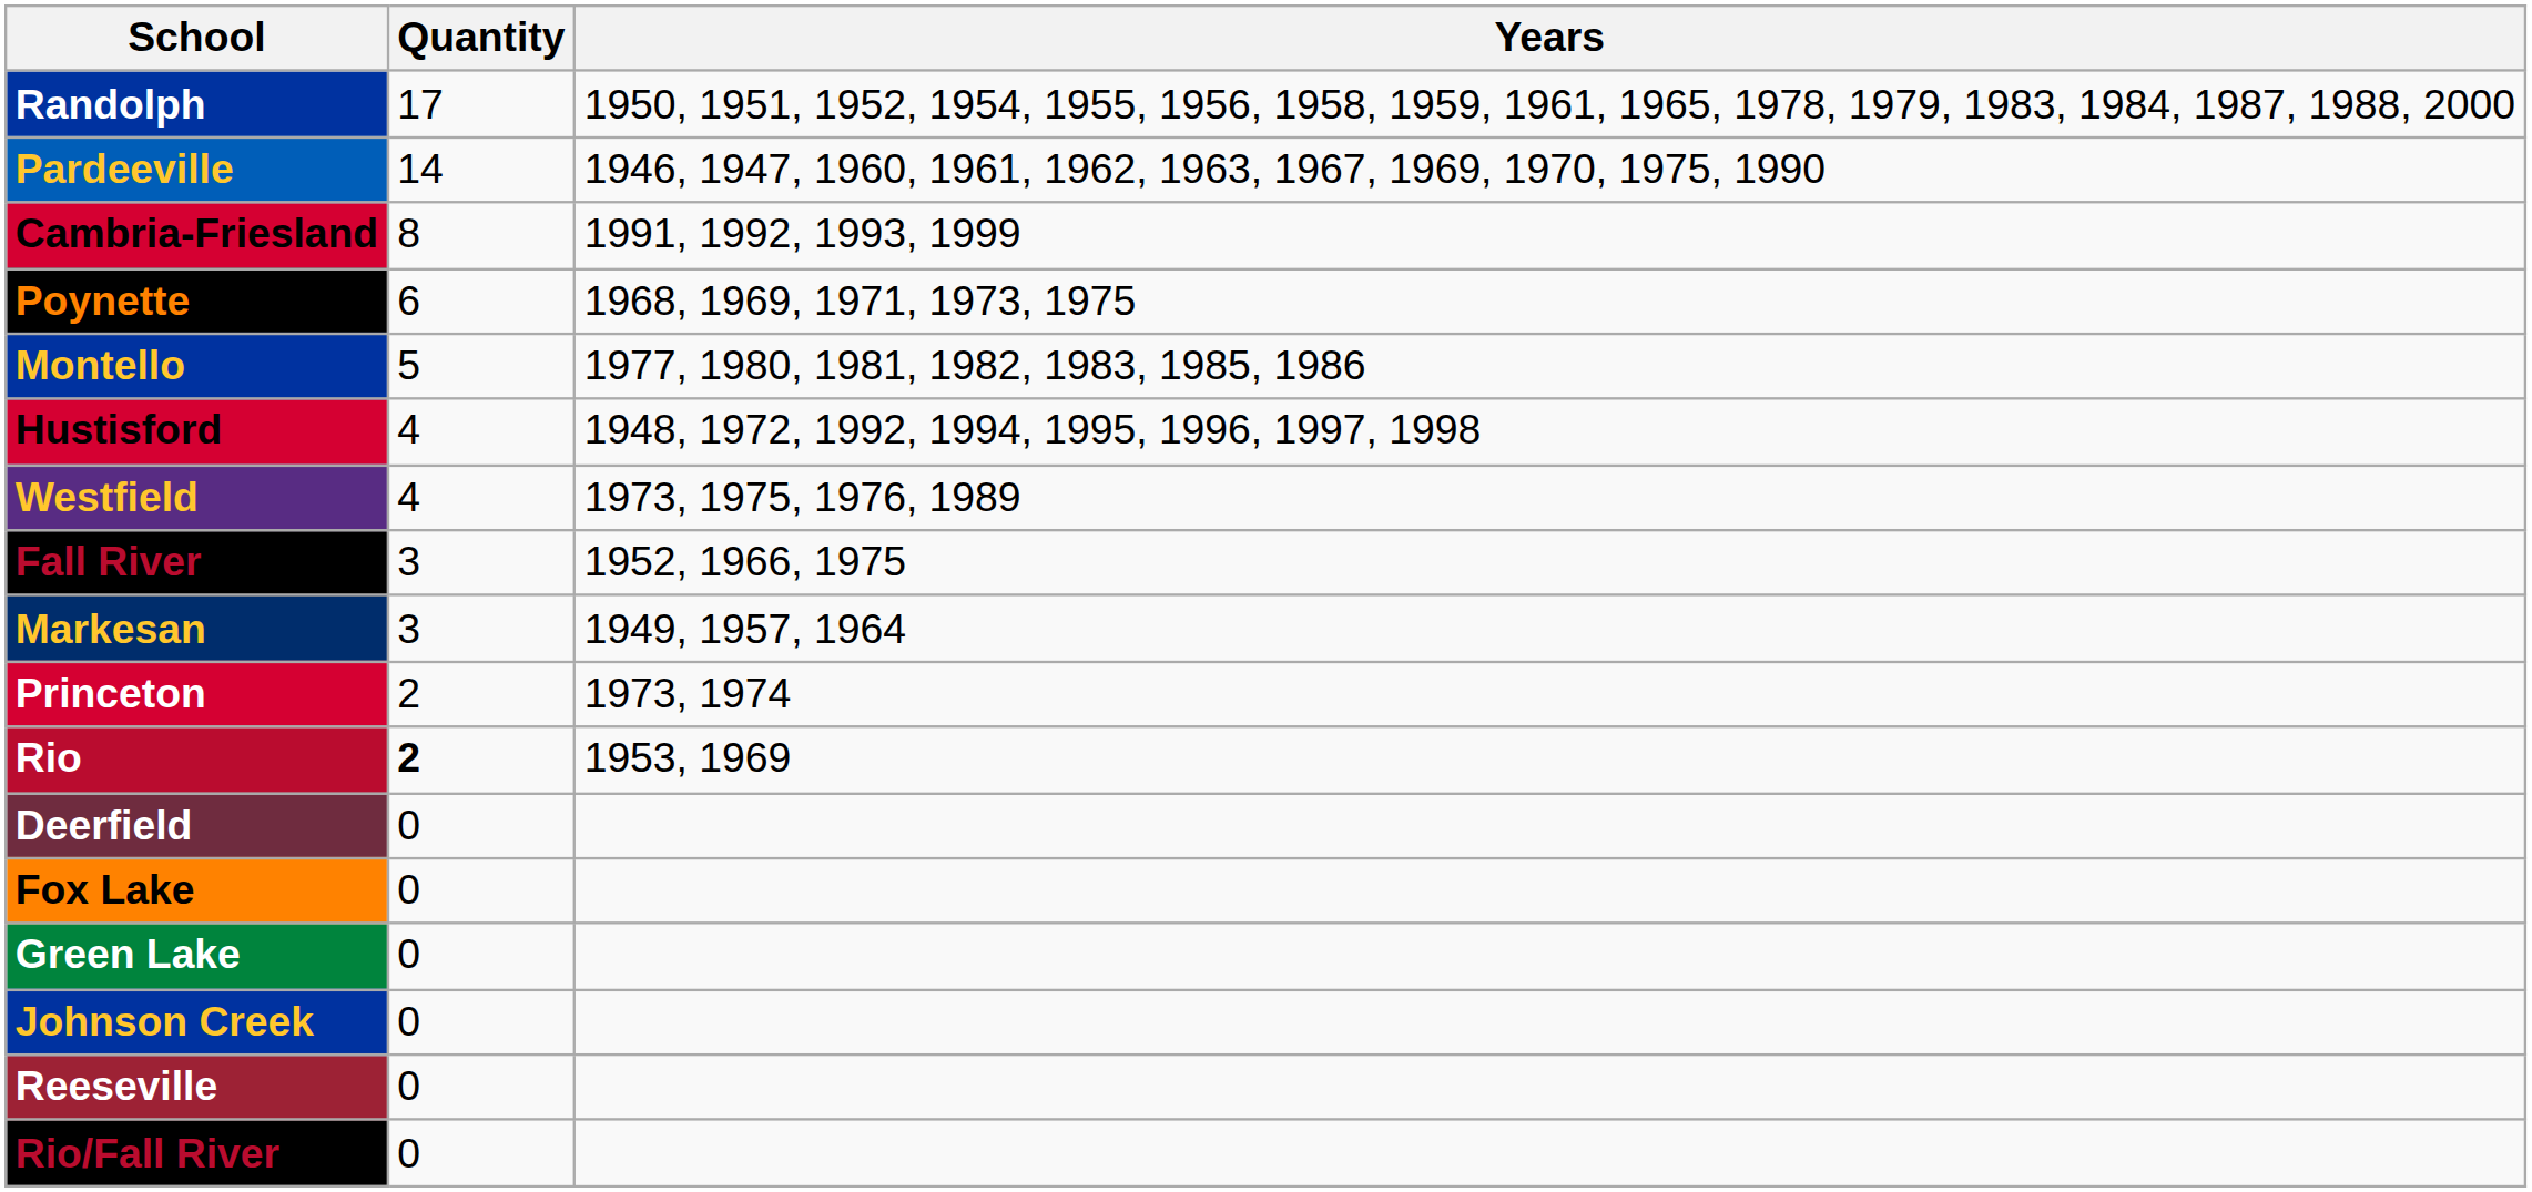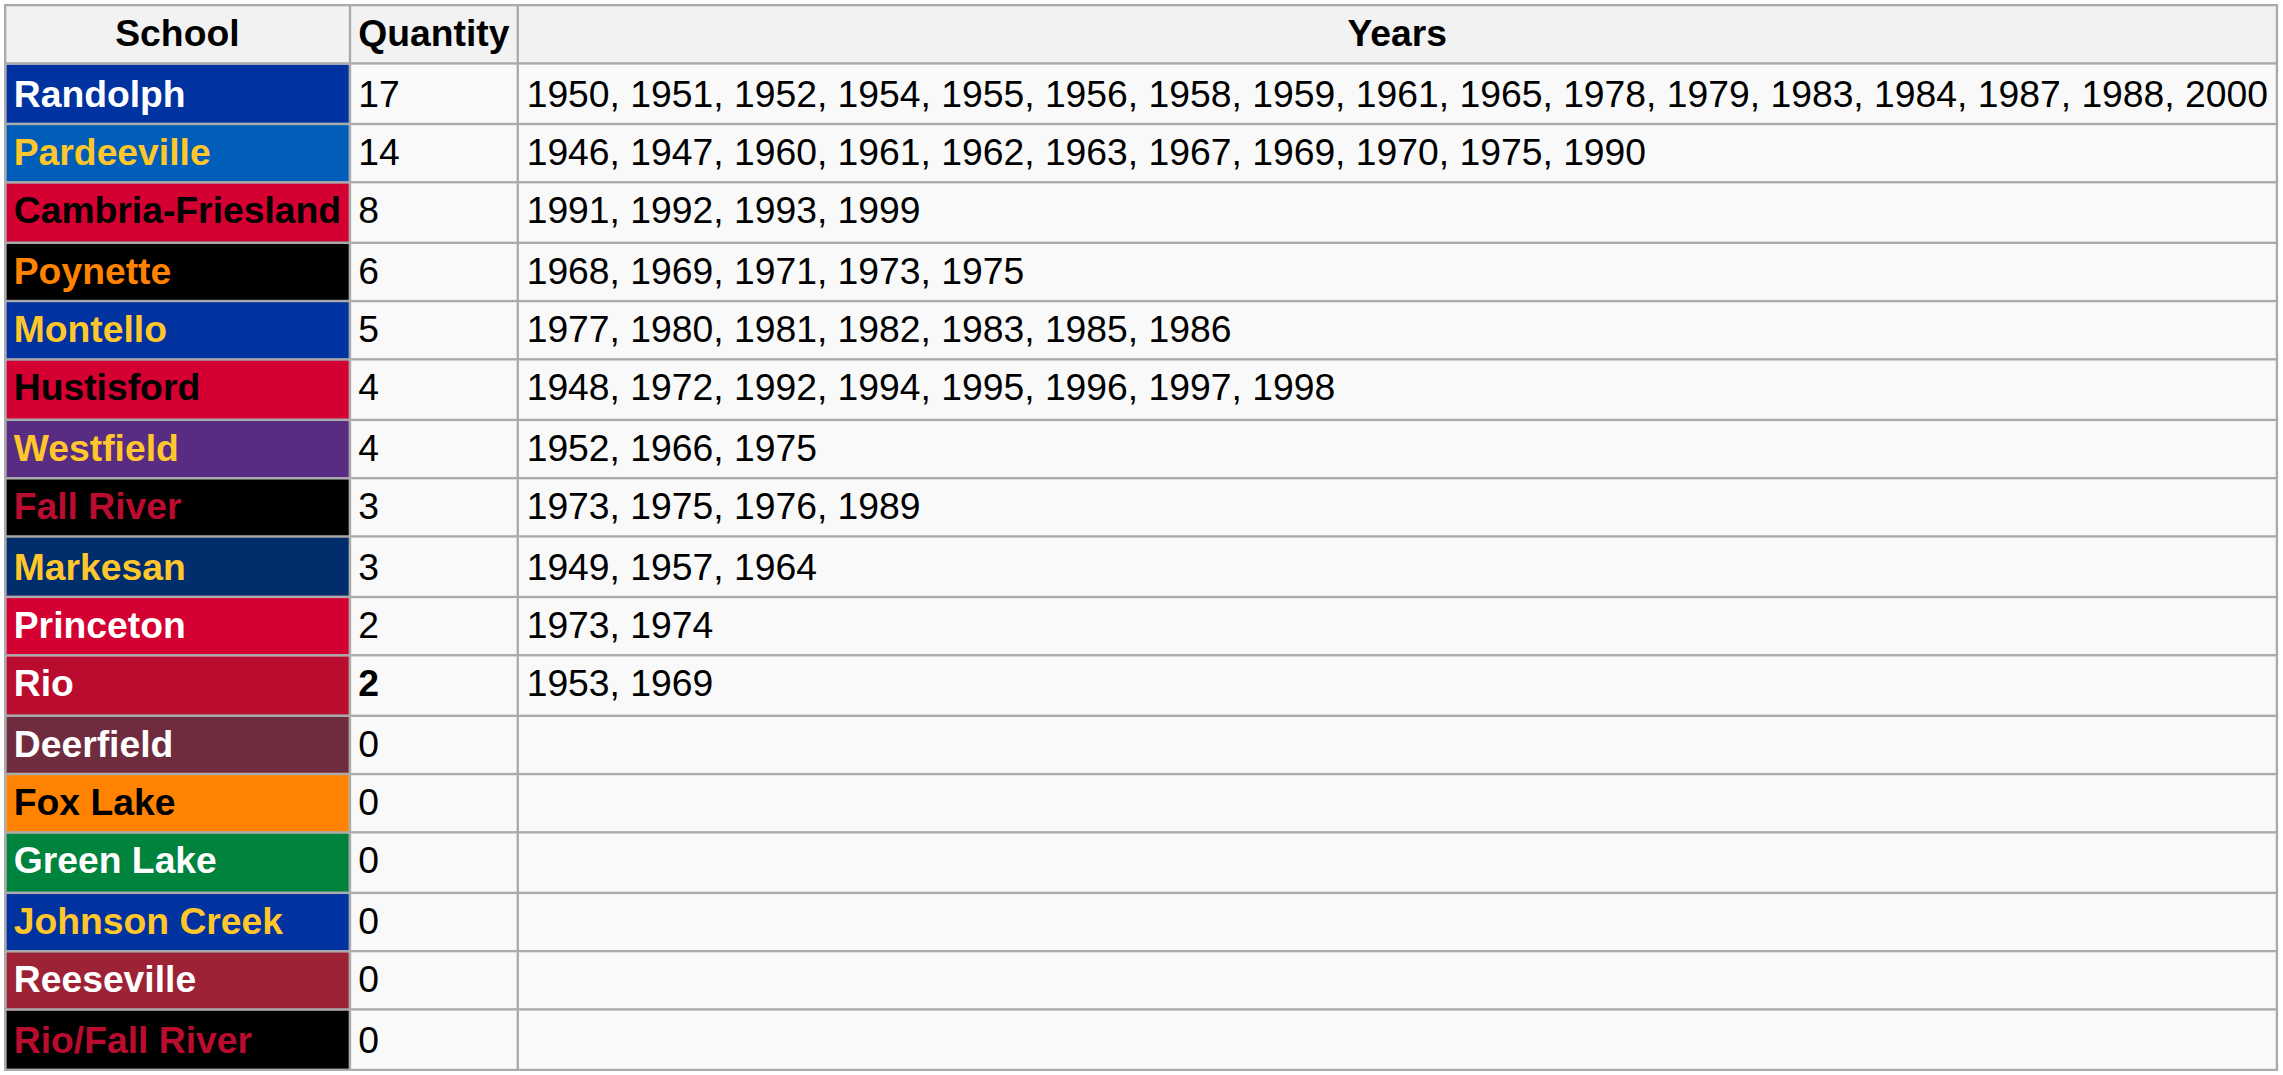 <table class="wikitable">
 <tr>
 <th>School</th>
 <th>Quantity</th>
 <th>Years</th>
 </tr>
 <tr>
 <td style="background: #0032a0; color: white"><strong>Randolph</strong></td>
 <td>17</td>
 <td>1950, 1951, 1952, 1954, 1955, 1956, 1958, 1959, 1961, 1965, 1978, 1979, 1983, 1984, 1987, 1988, 2000</td>
 </tr>
 <tr>
 <td style="background: #005eb8; color: #ffc72c"><strong>Pardeeville</strong></td>
 <td>14</td>
 <td>1946, 1947, 1960, 1961, 1962, 1963, 1967, 1969, 1970, 1975, 1990</td>
 </tr>
 <tr>
 <td style="background: #d50032; color: black"><strong>Cambria-Friesland</strong></td>
 <td>8</td>
 <td>1991, 1992, 1993, 1999</td>
 </tr>
 <tr>
 <td style="background: black; color: #ff8200"><strong>Poynette</strong></td>
 <td>6</td>
 <td>1968, 1969, 1971, 1973, 1975</td>
 </tr>
 <tr>
 <td style="background: #0032a0; color: #ffc72c"><strong>Montello</strong></td>
 <td>5</td>
 <td>1977, 1980, 1981, 1982, 1983, 1985, 1986</td>
 </tr>
 <tr>
 <td style="background: #d50032; color: black"><strong>Hustisford</strong></td>
 <td>4</td>
 <td>1948, 1972, 1992, 1994, 1995, 1996, 1997, 1998</td>
 </tr>
 <tr>
 <td style="background: #582c83; color:#ffc72c"><strong>Westfield</strong></td>
 <td>4</td>
-<td>1973, 1975, 1976, 1989</td>
+<td>1952, 1966, 1975</td>
 </tr>
 <tr>
 <td style="background: black; color: #ba0c2f"><strong>Fall River</strong></td>
 <td>3</td>
-<td>1952, 1966, 1975</td>
+<td>1973, 1975, 1976, 1989</td>
 </tr>
 <tr>
 <td style="background: #002d6c; color: #ffc72c"><strong>Markesan</strong></td>
 <td>3</td>
 <td>1949, 1957, 1964</td>
 </tr>
 <tr>
 <td style="background: #d50032; color: white"><strong>Princeton</strong></td>
 <td>2</td>
 <td>1973, 1974</td>
 </tr>
 <tr>
 <td style="background: #ba0c2f; color: white"><strong>Rio</strong></td>
 <td><strong>2</strong></td>
 <td>1953, 1969</td>
 </tr>
 <tr>
 <td style="background: #6f2c3f; color:white"><strong>Deerfield</strong></td>
 <td>0</td>
 <td></td>
 </tr>
 <tr>
 <td style="background: #ff8200; color: black"><strong>Fox Lake</strong></td>
 <td>0</td>
 <td></td>
 </tr>
 <tr>
 <td style="background: #00843d; color: white"><strong>Green Lake</strong></td>
 <td>0</td>
 <td></td>
 </tr>
 <tr>
 <td style="background: #0032a0; color: #ffc72c"><strong>Johnson Creek</strong></td>
 <td>0</td>
 <td></td>
 </tr>
 <tr>
 <td style="background: #9d2235; color: white"><strong>Reeseville</strong></td>
 <td>0</td>
 <td></td>
 </tr>
 <tr>
 <td style="background: black; color: #ba0c2f"><strong>Rio/Fall River</strong></td>
 <td>0</td>
 <td></td>
 </tr>
 </table>
